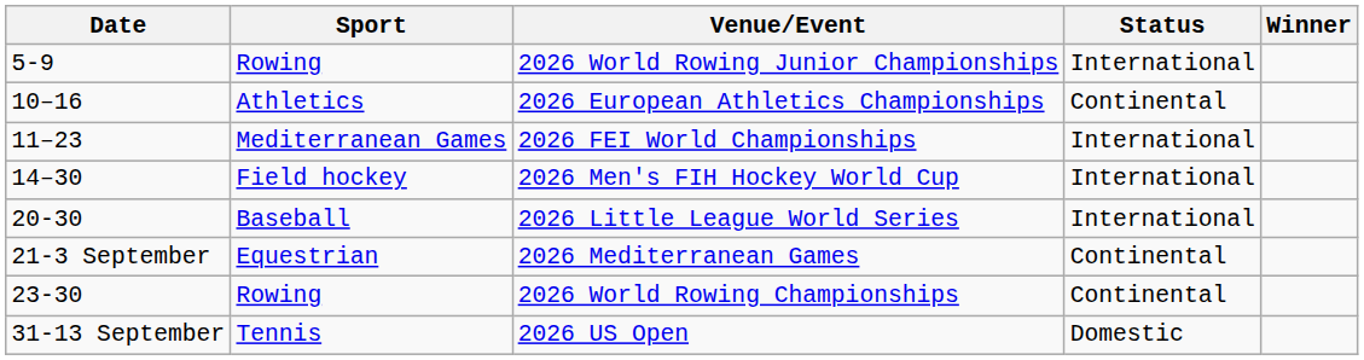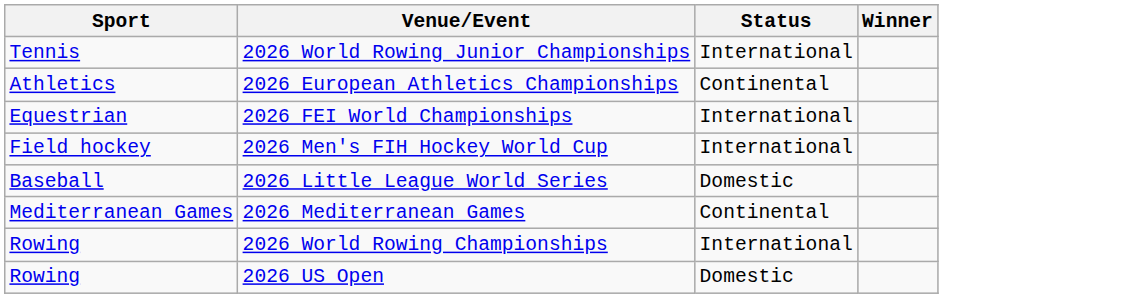 <table class="wikitable source">
 <tr>
-<th>Date</th>
 <th>Sport</th>
 <th>Venue/Event</th>
 <th>Status</th>
 <th>Winner</th>
 </tr>
 <tr>
-<td>5-9</td>
-<td><a href='#'>Rowing</a></td>
+<td><a href='#'>Tennis</a></td>
 <td> <a href='#'>2026 World Rowing Junior Championships</a></td>
 <td>International</td>
 <td></td>
 </tr>
 <tr>
-<td>10–16</td>
 <td><a href='#'>Athletics</a></td>
 <td> <a href='#'>2026 European Athletics Championships</a></td>
 <td>Continental</td>
 <td></td>
 </tr>
 <tr>
-<td>11–23</td>
-<td><a href='#'>Mediterranean Games</a></td>
+<td><a href='#'>Equestrian</a></td>
 <td> <a href='#'>2026 FEI World Championships</a></td>
 <td>International</td>
 <td></td>
 </tr>
 <tr>
-<td>14–30</td>
 <td><a href='#'>Field hockey</a></td>
 <td>  <a href='#'>2026 Men's FIH Hockey World Cup</a></td>
 <td>International</td>
 <td></td>
 </tr>
 <tr>
-<td>20-30</td>
 <td><a href='#'>Baseball</a></td>
 <td> <a href='#'>2026 Little League World Series</a></td>
-<td>International</td>
+<td>Domestic</td>
 <td></td>
 </tr>
 <tr>
-<td>21-3 September</td>
-<td><a href='#'>Equestrian</a></td>
+<td><a href='#'>Mediterranean Games</a></td>
 <td> <a href='#'>2026 Mediterranean Games</a></td>
 <td>Continental</td>
 <td></td>
 </tr>
 <tr>
-<td>23-30</td>
 <td><a href='#'>Rowing</a></td>
 <td> <a href='#'>2026 World Rowing Championships</a></td>
-<td>Continental</td>
+<td>International</td>
 <td></td>
 </tr>
 <tr>
-<td>31-13 September</td>
-<td><a href='#'>Tennis</a></td>
+<td><a href='#'>Rowing</a></td>
 <td> <a href='#'>2026 US Open</a></td>
 <td>Domestic</td>
 <td></td>
 </tr>
 </table>
